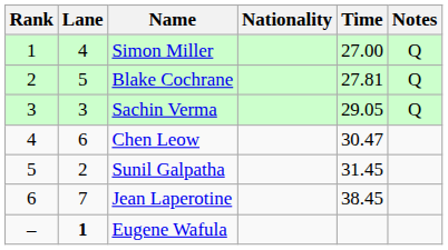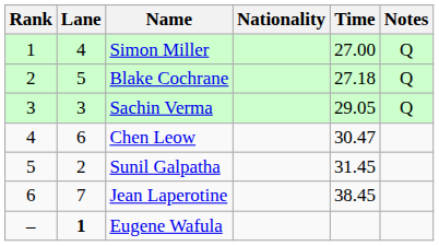 <table class="wikitable sortable" style="text-align:center">
 <tr>
 <th>Rank</th>
 <th>Lane</th>
 <th>Name</th>
 <th>Nationality</th>
 <th>Time</th>
 <th>Notes</th>
 </tr>
 <tr bgcolor=ccffcc>
 <td>1</td>
 <td>4</td>
 <td align=left><a href='#'>Simon Miller</a></td>
 <td align=left></td>
 <td>27.00</td>
 <td>Q</td>
 </tr>
 <tr bgcolor=ccffcc>
 <td>2</td>
 <td>5</td>
 <td align=left><a href='#'>Blake Cochrane</a></td>
 <td align=left></td>
-<td>27.81</td>
+<td>27.18</td>
 <td>Q</td>
 </tr>
 <tr bgcolor=ccffcc>
 <td>3</td>
 <td>3</td>
 <td align=left><a href='#'>Sachin Verma</a></td>
 <td align=left></td>
 <td>29.05</td>
 <td>Q</td>
 </tr>
 <tr>
 <td>4</td>
 <td>6</td>
 <td align=left><a href='#'>Chen Leow</a></td>
 <td align=left></td>
 <td>30.47</td>
 <td></td>
 </tr>
 <tr>
 <td>5</td>
 <td>2</td>
 <td align=left><a href='#'>Sunil Galpatha</a></td>
 <td align=left></td>
 <td>31.45</td>
 <td></td>
 </tr>
 <tr>
 <td>6</td>
 <td>7</td>
 <td align=left><a href='#'>Jean Laperotine</a></td>
 <td align=left></td>
 <td>38.45</td>
 <td></td>
 </tr>
 <tr>
 <td>–</td>
 <td><strong>1</strong></td>
 <td align=left><a href='#'>Eugene Wafula</a></td>
 <td align=left></td>
 <td></td>
 <td></td>
 </tr>
 </table>
